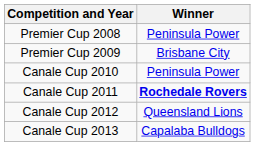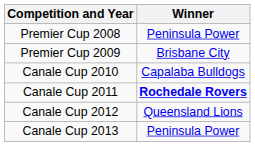 <table class="wikitable" style="text-align:center">
 <tr>
 <th>Competition and Year</th>
 <th>Winner</th>
 </tr>
 <tr>
 <td>Premier Cup 2008</td>
 <td><a href='#'>Peninsula Power</a></td>
 </tr>
 <tr>
 <td>Premier Cup 2009</td>
 <td><a href='#'>Brisbane City</a></td>
 </tr>
 <tr>
 <td>Canale Cup 2010</td>
-<td><a href='#'>Peninsula Power</a></td>
+<td><a href='#'>Capalaba Bulldogs</a></td>
 </tr>
 <tr>
 <td>Canale Cup 2011</td>
 <td><strong><a href='#'>Rochedale Rovers</a></strong></td>
 </tr>
 <tr>
 <td>Canale Cup 2012</td>
 <td><a href='#'>Queensland Lions</a></td>
 </tr>
 <tr>
 <td>Canale Cup 2013</td>
-<td><a href='#'>Capalaba Bulldogs</a></td>
+<td><a href='#'>Peninsula Power</a></td>
 </tr>
 </table>
